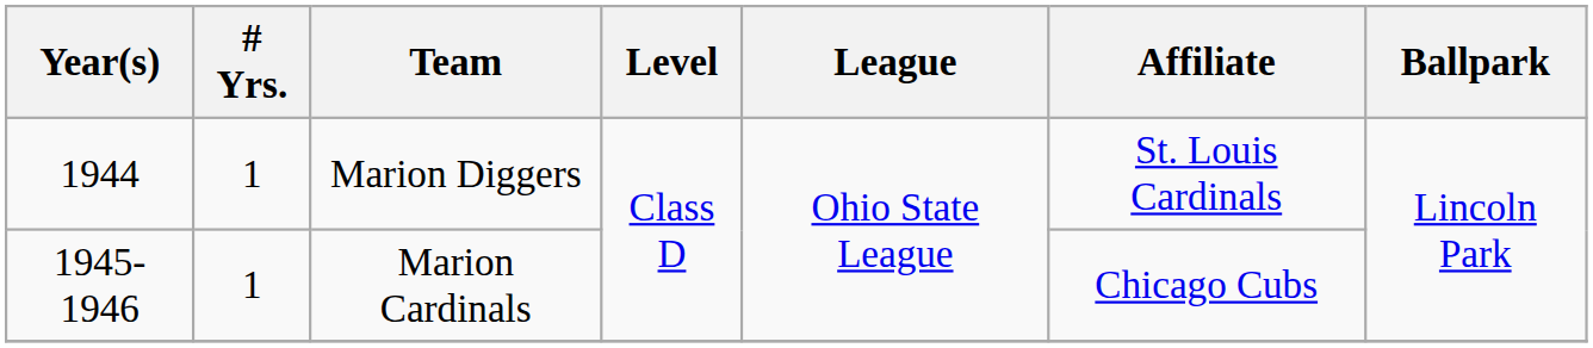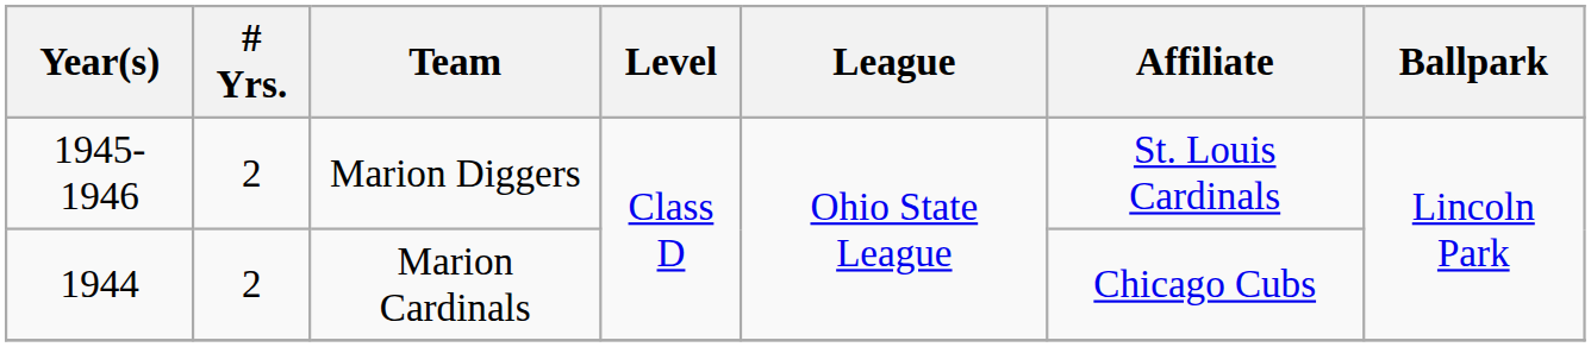 <table class="wikitable" style="text-align:center; font-size: 95%;">
 <tr>
 <th>Year(s)</th>
 <th># Yrs.</th>
 <th>Team</th>
 <th>Level</th>
 <th>League</th>
 <th>Affiliate</th>
 <th>Ballpark</th>
 </tr>
 <tr>
-<td>1944</td>
-<td>1</td>
+<td>1945-1946</td>
+<td>2</td>
 <td>Marion Diggers</td>
 <td rowspan=2><a href='#'>Class D</a></td>
 <td rowspan=2><a href='#'>Ohio State League</a></td>
 <td><a href='#'>St. Louis Cardinals</a></td>
 <td rowspan=2><a href='#'>Lincoln Park</a></td>
 </tr>
 <tr>
-<td>1945-1946</td>
-<td>1</td>
+<td>1944</td>
+<td>2</td>
 <td>Marion Cardinals</td>
 <td><a href='#'>Chicago Cubs</a></td>
 </tr>
 <tr>
 </tr>
 </table>
